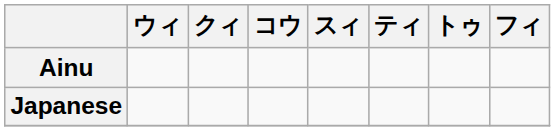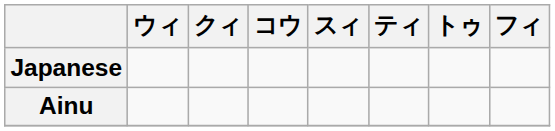 <table class="wikitable">
 <tr>
 <th></th>
 <th>ウィ</th>
 <th>クィ</th>
 <th>コウ</th>
 <th>スィ</th>
 <th>ティ</th>
 <th>トゥ</th>
 <th>フィ</th>
 </tr>
 <tr>
-<th>Ainu</th>
+<th>Japanese</th>
 <td></td>
 <td></td>
 <td></td>
 <td></td>
 <td></td>
 <td></td>
 <td></td>
 </tr>
 <tr>
-<th>Japanese</th>
+<th>Ainu</th>
 <td></td>
 <td></td>
 <td></td>
 <td></td>
 <td></td>
 <td></td>
 <td></td>
 </tr>
 <tr>
 </tr>
 </table>
